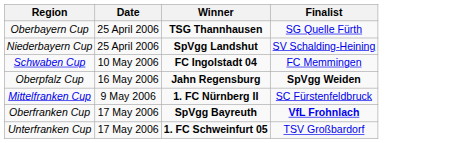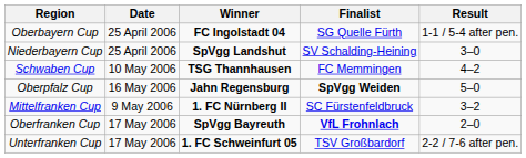 <table class="wikitable">
 <tr>
 <th>Region</th>
 <th>Date</th>
 <th>Winner</th>
 <th>Finalist</th>
+<th>Result</th>
 </tr>
 <tr align="center">
 <td><em>Oberbayern Cup</em></td>
 <td>25 April 2006</td>
-<td><strong>TSG Thannhausen</strong></td>
+<td><strong>FC Ingolstadt 04</strong></td>
 <td><a href='#'>SG Quelle Fürth</a></td>
+<td>1-1 / 5-4 after pen.</td>
 </tr>
 <tr align="center">
 <td><em>Niederbayern Cup</em></td>
 <td>25 April 2006</td>
 <td><strong>SpVgg Landshut</strong></td>
 <td><a href='#'>SV Schalding-Heining</a></td>
+<td>3–0</td>
 </tr>
 <tr align="center">
 <td><em><a href='#'>Schwaben Cup</a></em></td>
 <td>10 May 2006</td>
-<td><strong>FC Ingolstadt 04</strong></td>
+<td><strong>TSG Thannhausen</strong></td>
 <td><a href='#'>FC Memmingen</a></td>
+<td>4–2</td>
 </tr>
 <tr align="center">
 <td><em>Oberpfalz Cup</em></td>
 <td>16 May 2006</td>
 <td><strong>Jahn Regensburg</strong></td>
 <td><strong>SpVgg Weiden</strong></td>
+<td>5–0</td>
 </tr>
 <tr align="center">
 <td><em><a href='#'>Mittelfranken Cup</a></em></td>
 <td>9 May 2006</td>
 <td><strong>1. FC Nürnberg II</strong></td>
 <td><a href='#'>SC Fürstenfeldbruck</a></td>
+<td>3–2</td>
 </tr>
 <tr align="center">
 <td><em>Oberfranken Cup</em></td>
 <td>17 May 2006</td>
 <td><strong>SpVgg Bayreuth</strong></td>
 <td><strong><a href='#'>VfL Frohnlach</a></strong></td>
+<td>2–0</td>
 </tr>
 <tr align="center">
 <td><em>Unterfranken Cup</em></td>
 <td>17 May 2006</td>
 <td><strong>1. FC Schweinfurt 05</strong></td>
 <td><a href='#'>TSV Großbardorf</a></td>
+<td>2-2 / 7-6 after pen.</td>
 </tr>
 </table>
